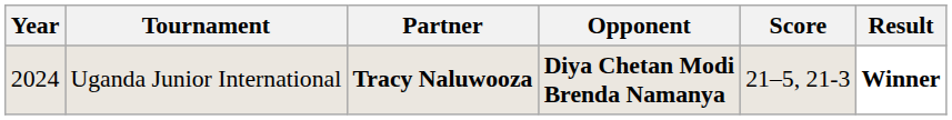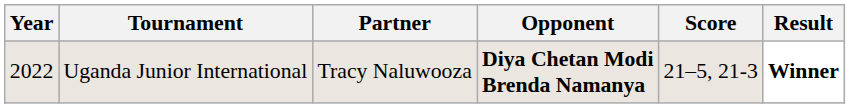 <table class="sortable wikitable" style="font-size: 90%;">
 <tr>
 <th>Year</th>
 <th>Tournament</th>
 <th>Partner</th>
 <th>Opponent</th>
 <th>Score</th>
 <th>Result</th>
 </tr>
 <tr style="background:#EBE7E0">
-<td align="center">2024</td>
+<td align="center">2022</td>
 <td align="left">Uganda Junior International</td>
-<td align="left"><strong> Tracy Naluwooza</strong></td>
+<td align="left"> Tracy Naluwooza</td>
 <td align="left"><strong> Diya Chetan Modi<br> Brenda Namanya</strong></td>
 <td align="left">21–5, 21-3</td>
 <td style="text-align:left; background:white"> <strong>Winner</strong></td>
 </tr>
 </table>
